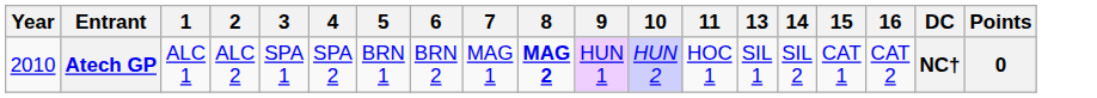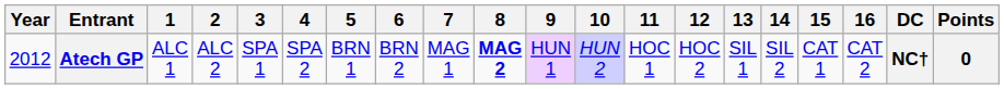 <table class="wikitable" style="text-align:center; font-size:85%">
 <tr>
 <th>Year</th>
 <th>Entrant</th>
 <th>1</th>
 <th>2</th>
 <th>3</th>
 <th>4</th>
 <th>5</th>
 <th>6</th>
 <th>7</th>
 <th>8</th>
 <th>9</th>
 <th>10</th>
 <th>11</th>
+<th>12</th>
 <th>13</th>
 <th>14</th>
 <th>15</th>
 <th>16</th>
 <th>DC</th>
 <th>Points</th>
 </tr>
 <tr>
-<td><a href='#'>2010</a></td>
+<td><a href='#'>2012</a></td>
 <th nowrap><a href='#'>Atech GP</a></th>
 <td style="background:#;"><a href='#'>ALC<br>1</a><br></td>
 <td style="background:#;"><a href='#'>ALC<br>2</a><br></td>
 <td style="background:#;"><a href='#'>SPA<br>1</a><br></td>
 <td style="background:#;"><a href='#'>SPA<br>2</a><br></td>
 <td style="background:#;"><a href='#'>BRN<br>1</a><br></td>
 <td style="background:#;"><a href='#'>BRN<br>2</a><br></td>
 <td style="background:#;"><a href='#'>MAG<br>1</a><br></td>
 <td style="background:#;"><strong><a href='#'>MAG<br>2</a><br></strong></td>
 <td style="background:#efcfff;"><a href='#'>HUN<br>1</a><br></td>
 <td style="background:#cfcfff;"><em><a href='#'>HUN<br>2</a></em><br></td>
 <td style="background:#;"><a href='#'>HOC<br>1</a><br></td>
+<td style="background:#;"><a href='#'>HOC<br>2</a><br></td>
 <td style="background:#;"><a href='#'>SIL<br>1</a><br></td>
 <td style="background:#;"><a href='#'>SIL<br>2</a><br></td>
 <td style="background:#;"><a href='#'>CAT<br>1</a><br></td>
 <td style="background:#;"><a href='#'>CAT<br>2</a><br></td>
 <th>NC†</th>
 <th>0</th>
 </tr>
 </table>
